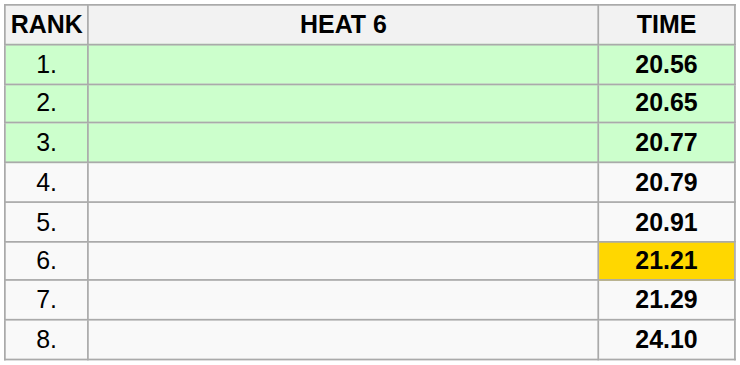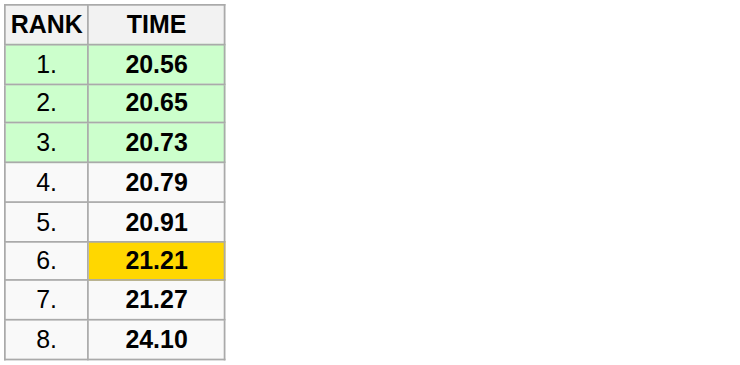 <table class="wikitable" style="border-collapse: collapse; font-size: 90%;">
 <tr>
 <th>RANK</th>
-<th style="width: 20em">HEAT 6</th>
 <th style="width: 5em">TIME</th>
 </tr>
 <tr style="background:#ccffcc;">
 <td align="center">1.</td>
-<td></td>
 <td align="center"><strong>20.56</strong></td>
 </tr>
 <tr style="background:#ccffcc;">
 <td align="center">2.</td>
-<td></td>
 <td align="center"><strong>20.65</strong></td>
 </tr>
 <tr style="background:#ccffcc;">
 <td align="center">3.</td>
-<td></td>
-<td align="center"><strong>20.77</strong></td>
+<td align="center"><strong>20.73</strong></td>
 </tr>
 <tr>
 <td align="center">4.</td>
-<td></td>
 <td align="center"><strong>20.79</strong></td>
 </tr>
 <tr>
 <td align="center">5.</td>
-<td></td>
 <td align="center"><strong>20.91</strong></td>
 </tr>
 <tr>
 <td align="center">6.</td>
-<td></td>
 <td align="center" style="background: gold;"><strong>21.21</strong></td>
 </tr>
 <tr>
 <td align="center">7.</td>
-<td></td>
-<td align="center"><strong>21.29</strong></td>
+<td align="center"><strong>21.27</strong></td>
 </tr>
 <tr>
 <td align="center">8.</td>
-<td></td>
 <td align="center"><strong>24.10</strong></td>
 </tr>
 </table>
